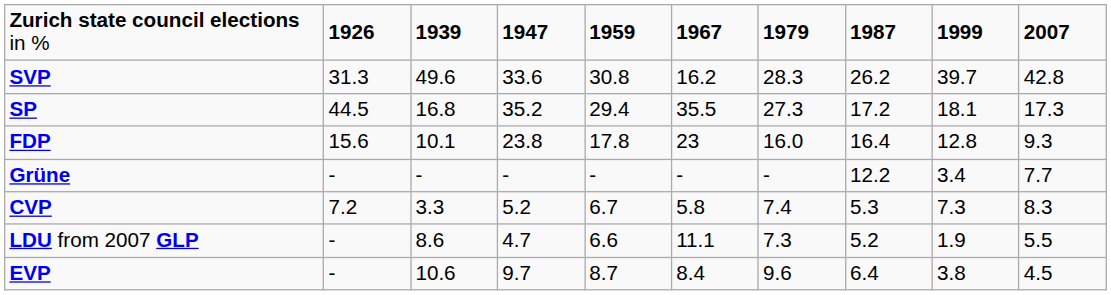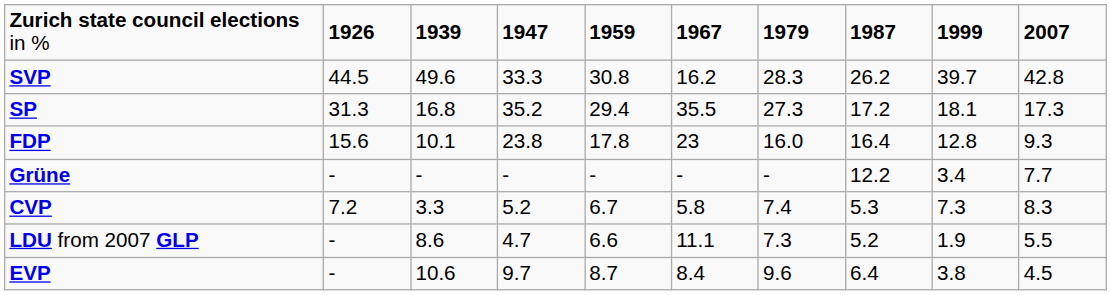 <table class="wikitable">
 <tr>
 <td class="hintergrundfarbe5" align="left"  width="240px"><strong>Zurich state council elections</strong> in %</td>
 <td width="60px"><strong>1926</strong></td>
 <td width="60px"><strong>1939</strong></td>
 <td width="60px"><strong>1947</strong></td>
 <td width="60px"><strong>1959</strong></td>
 <td width="60px"><strong>1967</strong></td>
 <td width="60px"><strong>1979</strong></td>
 <td width="60px"><strong>1987</strong></td>
 <td width="60px"><strong>1999</strong></td>
 <td width="60px"><strong>2007</strong></td>
 </tr>
 <tr>
 <td class="hintergrundfarbe5" align="left"><strong><a href='#'>SVP</a></strong></td>
-<td>31.3</td>
+<td>44.5</td>
 <td>49.6</td>
-<td>33.6</td>
+<td>33.3</td>
 <td>30.8</td>
 <td>16.2</td>
 <td>28.3</td>
 <td>26.2</td>
 <td>39.7</td>
 <td>42.8</td>
 </tr>
 <tr>
 <td class="hintergrundfarbe5" align="left"><strong><a href='#'>SP</a></strong></td>
-<td>44.5</td>
+<td>31.3</td>
 <td>16.8</td>
 <td>35.2</td>
 <td>29.4</td>
 <td>35.5</td>
 <td>27.3</td>
 <td>17.2</td>
 <td>18.1</td>
 <td>17.3</td>
 </tr>
 <tr>
 <td class="hintergrundfarbe5" align="left"><strong><a href='#'>FDP</a></strong></td>
 <td>15.6</td>
 <td>10.1</td>
 <td>23.8</td>
 <td>17.8</td>
 <td>23</td>
 <td>16.0</td>
 <td>16.4</td>
 <td>12.8</td>
 <td>9.3</td>
 </tr>
 <tr>
 <td class="hintergrundfarbe5" align="left"><strong><a href='#'>Grüne</a></strong></td>
 <td>-</td>
 <td>-</td>
 <td>-</td>
 <td>-</td>
 <td>-</td>
 <td>-</td>
 <td>12.2</td>
 <td>3.4</td>
 <td>7.7</td>
 </tr>
 <tr>
 <td class="hintergrundfarbe5" align="left"><strong><a href='#'>CVP</a></strong></td>
 <td>7.2</td>
 <td>3.3</td>
 <td>5.2</td>
 <td>6.7</td>
 <td>5.8</td>
 <td>7.4</td>
 <td>5.3</td>
 <td>7.3</td>
 <td>8.3</td>
 </tr>
 <tr>
 <td class="hintergrundfarbe5" align="left"><strong><a href='#'>LDU</a></strong> from 2007 <strong><a href='#'>GLP</a></strong></td>
 <td>-</td>
 <td>8.6</td>
 <td>4.7</td>
 <td>6.6</td>
 <td>11.1</td>
 <td>7.3</td>
 <td>5.2</td>
 <td>1.9</td>
 <td>5.5</td>
 </tr>
 <tr>
 <td class="hintergrundfarbe5" align="left"><strong><a href='#'>EVP</a></strong></td>
 <td>-</td>
 <td>10.6</td>
 <td>9.7</td>
 <td>8.7</td>
 <td>8.4</td>
 <td>9.6</td>
 <td>6.4</td>
 <td>3.8</td>
 <td>4.5</td>
 </tr>
 </table>
